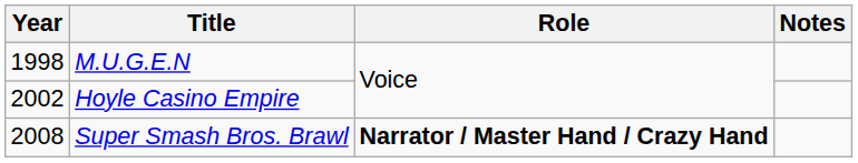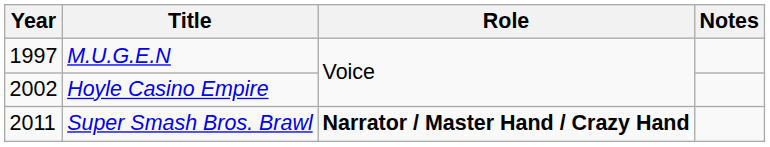 <table class="wikitable sortable">
 <tr>
 <th>Year</th>
 <th>Title</th>
 <th>Role</th>
 <th>Notes</th>
 </tr>
 <tr>
-<td>1998</td>
+<td>1997</td>
 <td><em><a href='#'>M.U.G.E.N</a></em></td>
 <td rowspan="2">Voice</td>
 <td></td>
 </tr>
 <tr>
 <td>2002</td>
 <td><em><a href='#'>Hoyle Casino Empire</a></em></td>
 <td></td>
 </tr>
 <tr>
-<td>2008</td>
+<td>2011</td>
 <td><em><a href='#'>Super Smash Bros. Brawl</a></em></td>
 <td><strong>Narrator / Master Hand / Crazy Hand</strong></td>
 <td></td>
 </tr>
 </table>
